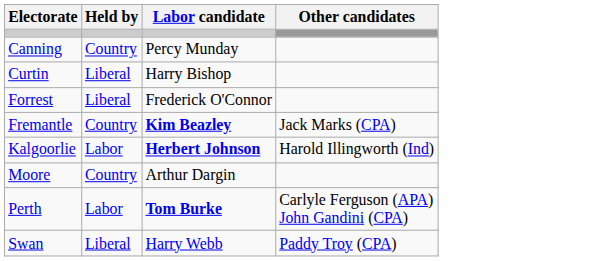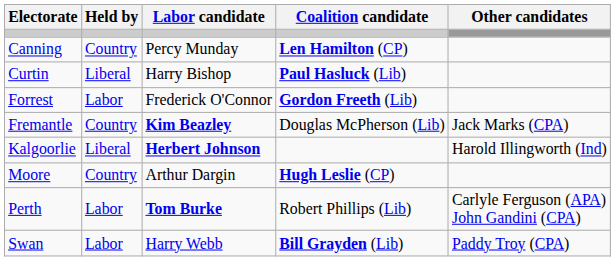 <table class="wikitable">
 <tr>
 <th>Electorate</th>
 <th>Held by</th>
 <th><a href='#'>Labor</a> candidate</th>
+<th><a href='#'>Coalition</a> candidate</th>
 <th>Other candidates</th>
 </tr>
 <tr bgcolor="#cccccc">
+<td></td>
 <td></td>
 <td></td>
 <td></td>
 <td bgcolor="#999999"></td>
 </tr>
 <tr>
 <td><a href='#'>Canning</a></td>
 <td><a href='#'>Country</a></td>
 <td>Percy Munday</td>
+<td><strong><a href='#'>Len Hamilton</a></strong> (<a href='#'>CP</a>)</td>
 <td></td>
 </tr>
 <tr>
 <td><a href='#'>Curtin</a></td>
 <td><a href='#'>Liberal</a></td>
 <td>Harry Bishop</td>
+<td><strong><a href='#'>Paul Hasluck</a></strong> (<a href='#'>Lib</a>)</td>
 <td></td>
 </tr>
 <tr>
 <td><a href='#'>Forrest</a></td>
-<td><a href='#'>Liberal</a></td>
+<td><a href='#'>Labor</a></td>
 <td>Frederick O'Connor</td>
+<td><strong><a href='#'>Gordon Freeth</a></strong> (<a href='#'>Lib</a>)</td>
 <td></td>
 </tr>
 <tr>
 <td><a href='#'>Fremantle</a></td>
 <td><a href='#'>Country</a></td>
 <td><strong><a href='#'>Kim Beazley</a></strong></td>
+<td>Douglas McPherson (<a href='#'>Lib</a>)</td>
 <td>Jack Marks (<a href='#'>CPA</a>)</td>
 </tr>
 <tr>
 <td><a href='#'>Kalgoorlie</a></td>
-<td><a href='#'>Labor</a></td>
+<td><a href='#'>Liberal</a></td>
 <td><strong><a href='#'>Herbert Johnson</a></strong></td>
+<td></td>
 <td>Harold Illingworth (<a href='#'>Ind</a>)</td>
 </tr>
 <tr>
 <td><a href='#'>Moore</a></td>
 <td><a href='#'>Country</a></td>
 <td>Arthur Dargin</td>
+<td><strong><a href='#'>Hugh Leslie</a></strong> (<a href='#'>CP</a>)</td>
 <td></td>
 </tr>
 <tr>
 <td><a href='#'>Perth</a></td>
 <td><a href='#'>Labor</a></td>
 <td><strong><a href='#'>Tom Burke</a></strong></td>
+<td>Robert Phillips (<a href='#'>Lib</a>)</td>
 <td>Carlyle Ferguson (<a href='#'>APA</a>)<br><a href='#'>John Gandini</a> (<a href='#'>CPA</a>)</td>
 </tr>
 <tr>
 <td><a href='#'>Swan</a></td>
-<td><a href='#'>Liberal</a></td>
+<td><a href='#'>Labor</a></td>
 <td><a href='#'>Harry Webb</a></td>
+<td><strong><a href='#'>Bill Grayden</a></strong> (<a href='#'>Lib</a>)</td>
 <td><a href='#'>Paddy Troy</a> (<a href='#'>CPA</a>)</td>
 </tr>
 </table>
